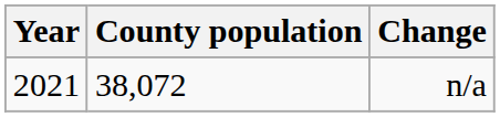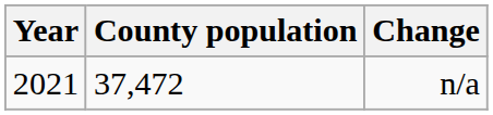 <table class="wikitable">
 <tr>
 <th>Year</th>
 <th>County population</th>
 <th>Change</th>
 </tr>
 <tr>
 <td>2021</td>
-<td>38,072</td>
+<td>37,472</td>
 <td align="right">n/a</td>
 </tr>
 </table>
